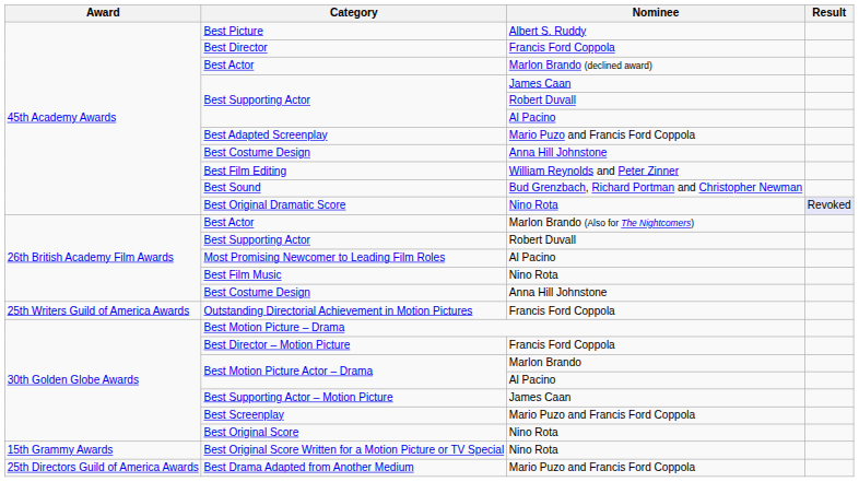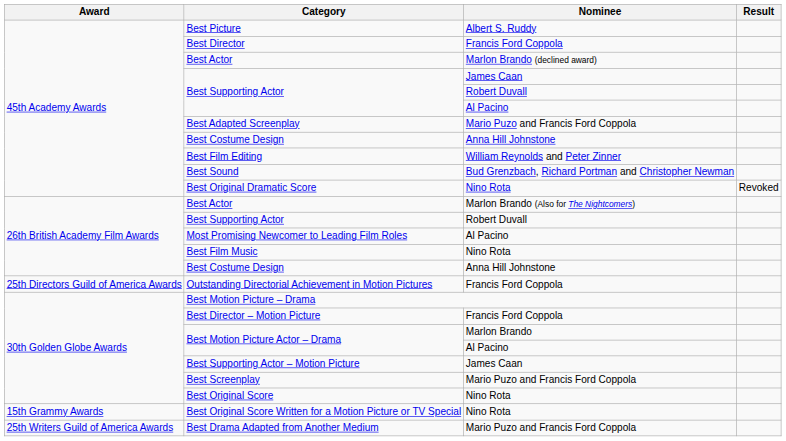 <table class="wikitable">
 <tr>
 <th>Award</th>
 <th>Category</th>
 <th>Nominee</th>
 <th>Result</th>
 </tr>
 <tr>
 <td rowspan="11"><a href='#'>45th Academy Awards</a></td>
 <td><a href='#'>Best Picture</a></td>
 <td><a href='#'>Albert S. Ruddy</a></td>
 <td></td>
 </tr>
 <tr>
 <td><a href='#'>Best Director</a></td>
 <td><a href='#'>Francis Ford Coppola</a></td>
 <td></td>
 </tr>
 <tr>
 <td><a href='#'>Best Actor</a></td>
 <td><a href='#'>Marlon Brando</a> <small>(declined award)</small></td>
 <td></td>
 </tr>
 <tr>
 <td rowspan="3"><a href='#'>Best Supporting Actor</a></td>
 <td><a href='#'>James Caan</a></td>
 <td></td>
 </tr>
 <tr>
 <td><a href='#'>Robert Duvall</a></td>
 <td></td>
 </tr>
 <tr>
 <td><a href='#'>Al Pacino</a></td>
 <td></td>
 </tr>
 <tr>
 <td><a href='#'>Best Adapted Screenplay</a></td>
 <td><a href='#'>Mario Puzo</a> and Francis Ford Coppola</td>
 <td></td>
 </tr>
 <tr>
 <td><a href='#'>Best Costume Design</a></td>
 <td><a href='#'>Anna Hill Johnstone</a></td>
 <td></td>
 </tr>
 <tr>
 <td><a href='#'>Best Film Editing</a></td>
 <td><a href='#'>William Reynolds</a> and <a href='#'>Peter Zinner</a></td>
 <td></td>
 </tr>
 <tr>
 <td><a href='#'>Best Sound</a></td>
 <td><a href='#'>Bud Grenzbach</a>, <a href='#'>Richard Portman</a> and <a href='#'>Christopher Newman</a></td>
 <td></td>
 </tr>
 <tr>
 <td><a href='#'>Best Original Dramatic Score</a></td>
 <td><a href='#'>Nino Rota</a></td>
-<td style="background: lavender; text-align:center;">Revoked</td>
+<td style="text-align:center;">Revoked</td>
 </tr>
 <tr>
 <td rowspan="5"><a href='#'>26th British Academy Film Awards</a></td>
 <td><a href='#'>Best Actor</a></td>
 <td>Marlon Brando <small>(Also for <em><a href='#'>The Nightcomers</a></em>)</small></td>
 <td></td>
 </tr>
 <tr>
 <td><a href='#'>Best Supporting Actor</a></td>
 <td>Robert Duvall</td>
 <td></td>
 </tr>
 <tr>
 <td><a href='#'>Most Promising Newcomer to Leading Film Roles</a></td>
 <td>Al Pacino</td>
 <td></td>
 </tr>
 <tr>
 <td><a href='#'>Best Film Music</a></td>
 <td>Nino Rota</td>
 <td></td>
 </tr>
 <tr>
 <td><a href='#'>Best Costume Design</a></td>
 <td>Anna Hill Johnstone</td>
 <td></td>
 </tr>
 <tr>
-<td><a href='#'>25th Writers Guild of America Awards</a></td>
+<td><a href='#'>25th Directors Guild of America Awards</a></td>
 <td><a href='#'>Outstanding Directorial Achievement in Motion Pictures</a></td>
 <td>Francis Ford Coppola</td>
 <td></td>
 </tr>
 <tr>
 <td rowspan="7"><a href='#'>30th Golden Globe Awards</a></td>
 <td colspan="2"><a href='#'>Best Motion Picture – Drama</a></td>
 <td></td>
 </tr>
 <tr>
 <td><a href='#'>Best Director – Motion Picture</a></td>
 <td>Francis Ford Coppola</td>
 <td></td>
 </tr>
 <tr>
 <td rowspan=2><a href='#'>Best Motion Picture Actor – Drama</a></td>
 <td>Marlon Brando</td>
 <td></td>
 </tr>
 <tr>
 <td>Al Pacino</td>
 <td></td>
 </tr>
 <tr>
 <td><a href='#'>Best Supporting Actor – Motion Picture</a></td>
 <td>James Caan</td>
 <td></td>
 </tr>
 <tr>
 <td><a href='#'>Best Screenplay</a></td>
 <td>Mario Puzo and Francis Ford Coppola</td>
 <td></td>
 </tr>
 <tr>
 <td><a href='#'>Best Original Score</a></td>
 <td>Nino Rota</td>
 <td></td>
 </tr>
 <tr>
 <td><a href='#'>15th Grammy Awards</a></td>
 <td><a href='#'>Best Original Score Written for a Motion Picture or TV Special</a></td>
 <td>Nino Rota</td>
 <td></td>
 </tr>
 <tr>
-<td><a href='#'>25th Directors Guild of America Awards</a></td>
+<td><a href='#'>25th Writers Guild of America Awards</a></td>
 <td><a href='#'>Best Drama Adapted from Another Medium</a></td>
 <td>Mario Puzo and Francis Ford Coppola</td>
 <td></td>
 </tr>
 </table>
